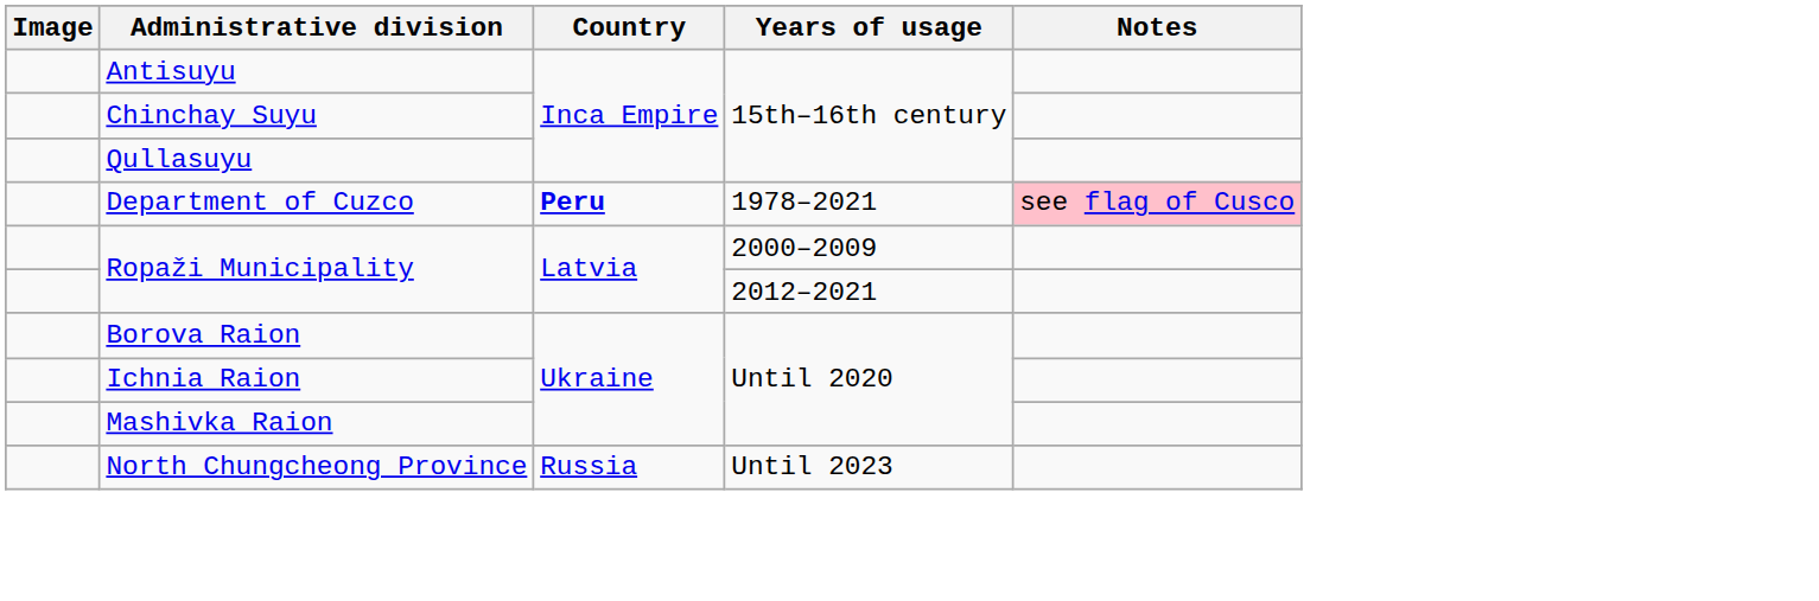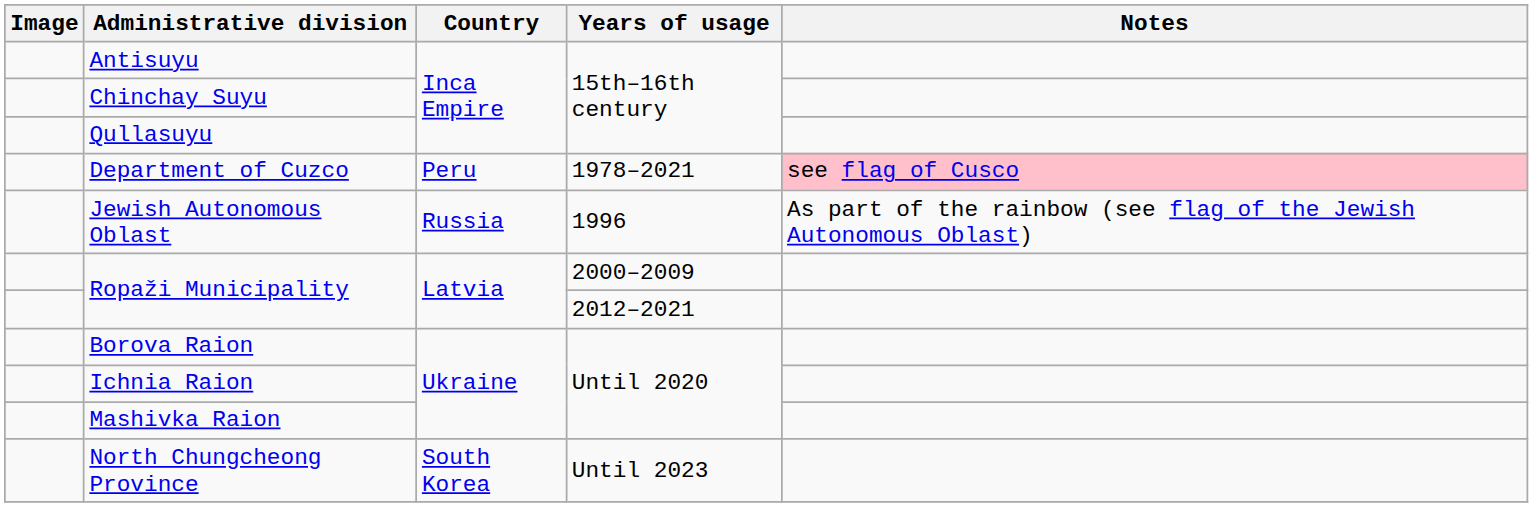 <table class="wikitable">
 <tr>
 <th>Image</th>
 <th>Administrative division</th>
 <th>Country</th>
 <th>Years of usage</th>
 <th>Notes</th>
 </tr>
 <tr>
 <td></td>
 <td><a href='#'>Antisuyu</a></td>
 <td rowspan="3"><a href='#'>Inca Empire</a></td>
 <td rowspan="3">15th–16th century</td>
 <td></td>
 </tr>
 <tr>
 <td></td>
 <td><a href='#'>Chinchay Suyu</a></td>
 <td></td>
 </tr>
 <tr>
 <td></td>
 <td><a href='#'>Qullasuyu</a></td>
 <td></td>
 </tr>
 <tr>
 <td></td>
 <td><a href='#'>Department of Cuzco</a></td>
-<td><strong><a href='#'>Peru</a></strong></td>
+<td><a href='#'>Peru</a></td>
 <td>1978–2021</td>
 <td style="background: pink;">see <a href='#'>flag of Cusco</a></td>
+</tr>
+<tr>
+<td></td>
+<td><a href='#'>Jewish Autonomous Oblast</a></td>
+<td><a href='#'>Russia</a></td>
+<td>1996</td>
+<td>As part of the rainbow (see <a href='#'>flag of the Jewish Autonomous Oblast</a>)</td>
 </tr>
 <tr>
 <td></td>
 <td rowspan=2><a href='#'>Ropaži Municipality</a></td>
 <td rowspan=2><a href='#'>Latvia</a></td>
 <td>2000–2009</td>
 <td></td>
 </tr>
 <tr>
 <td></td>
 <td>2012–2021</td>
 <td></td>
 </tr>
 <tr>
 <td></td>
 <td><a href='#'>Borova Raion</a></td>
 <td rowspan=3><a href='#'>Ukraine</a></td>
 <td rowspan=3>Until 2020</td>
 <td></td>
 </tr>
 <tr>
 <td></td>
 <td><a href='#'>Ichnia Raion</a></td>
 <td></td>
 </tr>
 <tr>
 <td></td>
 <td><a href='#'>Mashivka Raion</a></td>
 <td></td>
 </tr>
 <tr>
 <td></td>
 <td><a href='#'>North Chungcheong Province</a></td>
-<td><a href='#'>Russia</a></td>
+<td><a href='#'>South Korea</a></td>
 <td>Until 2023</td>
 <td></td>
 </tr>
 </table>
